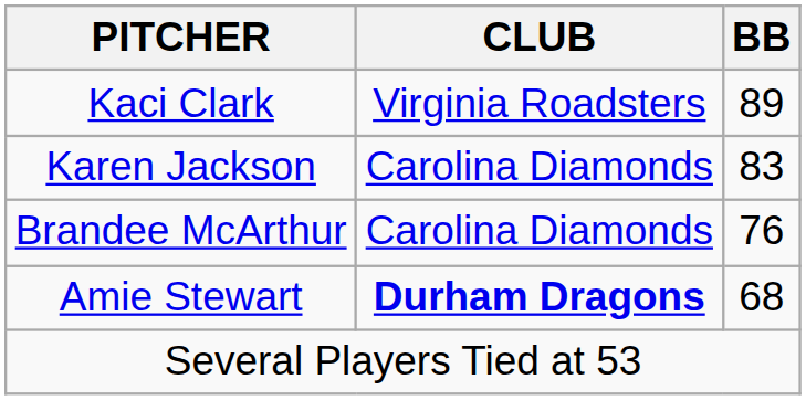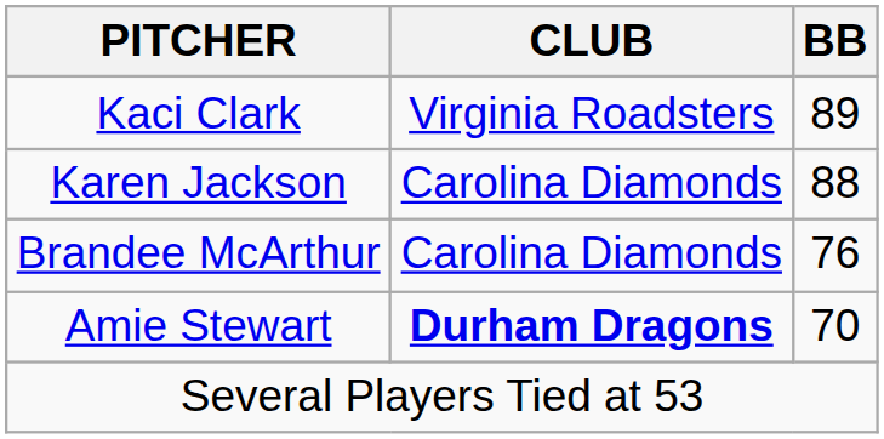 <table class="wikitable" style="text-align:center;">
 <tr>
 <th>PITCHER</th>
 <th>CLUB</th>
 <th>BB</th>
 </tr>
 <tr>
 <td><a href='#'>Kaci Clark</a></td>
 <td><a href='#'>Virginia Roadsters</a></td>
 <td>89</td>
 </tr>
 <tr>
 <td><a href='#'>Karen Jackson</a></td>
 <td><a href='#'>Carolina Diamonds</a></td>
-<td>83</td>
+<td>88</td>
 </tr>
 <tr>
 <td><a href='#'>Brandee McArthur</a></td>
 <td><a href='#'>Carolina Diamonds</a></td>
 <td>76</td>
 </tr>
 <tr>
 <td><a href='#'>Amie Stewart</a></td>
 <td><strong><a href='#'>Durham Dragons</a></strong></td>
-<td>68</td>
+<td>70</td>
 </tr>
 <tr>
 <td colspan=3>Several Players Tied at       53</td>
 </tr>
 </table>
